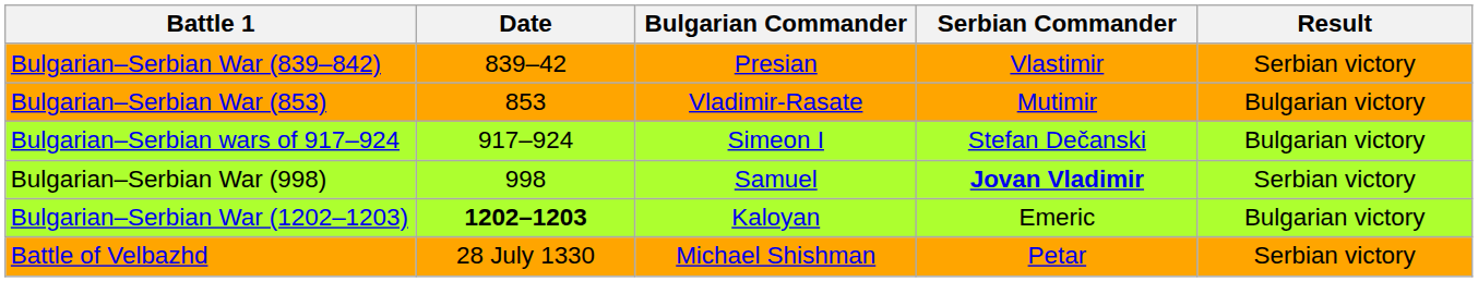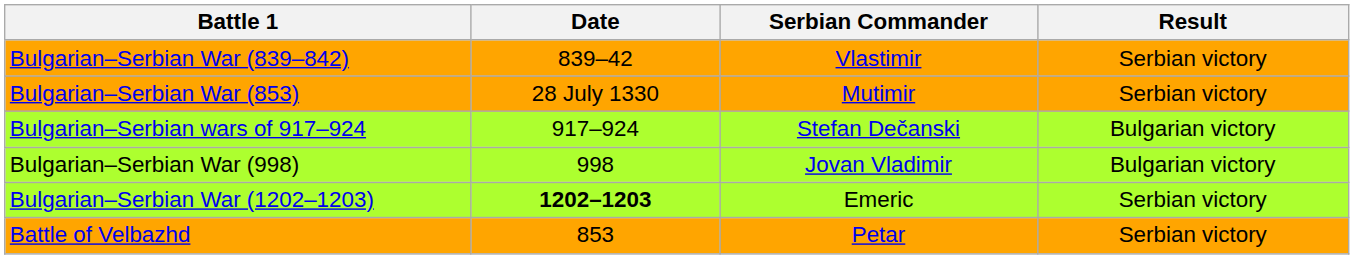 <table style="width:76%;" class="wikitable">
 <tr>
 <th style="width:15%;">Battle 1</th>
 <th style="width:8%;">Date</th>
-<th style="width:10%;"> Bulgarian Commander</th>
 <th style="width:10%;"> Serbian Commander</th>
 <th style="width:10%;">Result</th>
 </tr>
 <tr style="background:orange;">
 <td align="left"><a href='#'>Bulgarian–Serbian War (839–842)</a></td>
 <td style="text-align:center;">839–42</td>
-<td style="text-align:center;"><a href='#'>Presian</a></td>
 <td style="text-align:center;"><a href='#'>Vlastimir</a></td>
 <td style="text-align:center;">Serbian victory</td>
 </tr>
 <tr style="background:orange;">
 <td align="left"><a href='#'>Bulgarian–Serbian War (853)</a></td>
-<td style="text-align:center;">853</td>
-<td style="text-align:center;"><a href='#'>Vladimir-Rasate</a></td>
+<td style="text-align:center;">28 July 1330</td>
 <td style="text-align:center;"><a href='#'>Mutimir</a></td>
-<td style="text-align:center;">Bulgarian victory</td>
+<td style="text-align:center;">Serbian victory</td>
 </tr>
 <tr style="background:#adff2f;">
 <td align="left"><a href='#'>Bulgarian–Serbian wars of 917–924</a></td>
 <td style="text-align:center;">917–924</td>
-<td style="text-align:center;"><a href='#'>Simeon I</a></td>
 <td style="text-align:center;"><a href='#'>Stefan Dečanski</a></td>
 <td style="text-align:center;">Bulgarian victory</td>
 </tr>
 <tr style="background:#adff2f;">
 <td align="left">Bulgarian–Serbian War (998)</td>
 <td style="text-align:center;">998</td>
-<td style="text-align:center;"><a href='#'>Samuel</a></td>
-<td style="text-align:center;"><strong><a href='#'>Jovan Vladimir</a></strong></td>
-<td style="text-align:center;">Serbian victory</td>
+<td style="text-align:center;"><a href='#'>Jovan Vladimir</a></td>
+<td style="text-align:center;">Bulgarian victory</td>
 </tr>
 <tr style="background:#adff2f;">
 <td align="left"><a href='#'>Bulgarian–Serbian War (1202–1203)</a></td>
 <td style="text-align:center;"><strong>1202–1203</strong></td>
-<td style="text-align:center;"><a href='#'>Kaloyan</a></td>
 <td style="text-align:center;">Emeric</td>
-<td style="text-align:center;">Bulgarian victory</td>
+<td style="text-align:center;">Serbian victory</td>
 </tr>
 <tr style="background:orange;">
 <td align="left"><a href='#'>Battle of Velbazhd</a></td>
-<td style="text-align:center;">28 July 1330</td>
-<td style="text-align:center;"><a href='#'>Michael Shishman</a></td>
+<td style="text-align:center;">853</td>
 <td style="text-align:center;"><a href='#'>Petar</a></td>
 <td style="text-align:center;">Serbian victory</td>
 </tr>
 </table>
